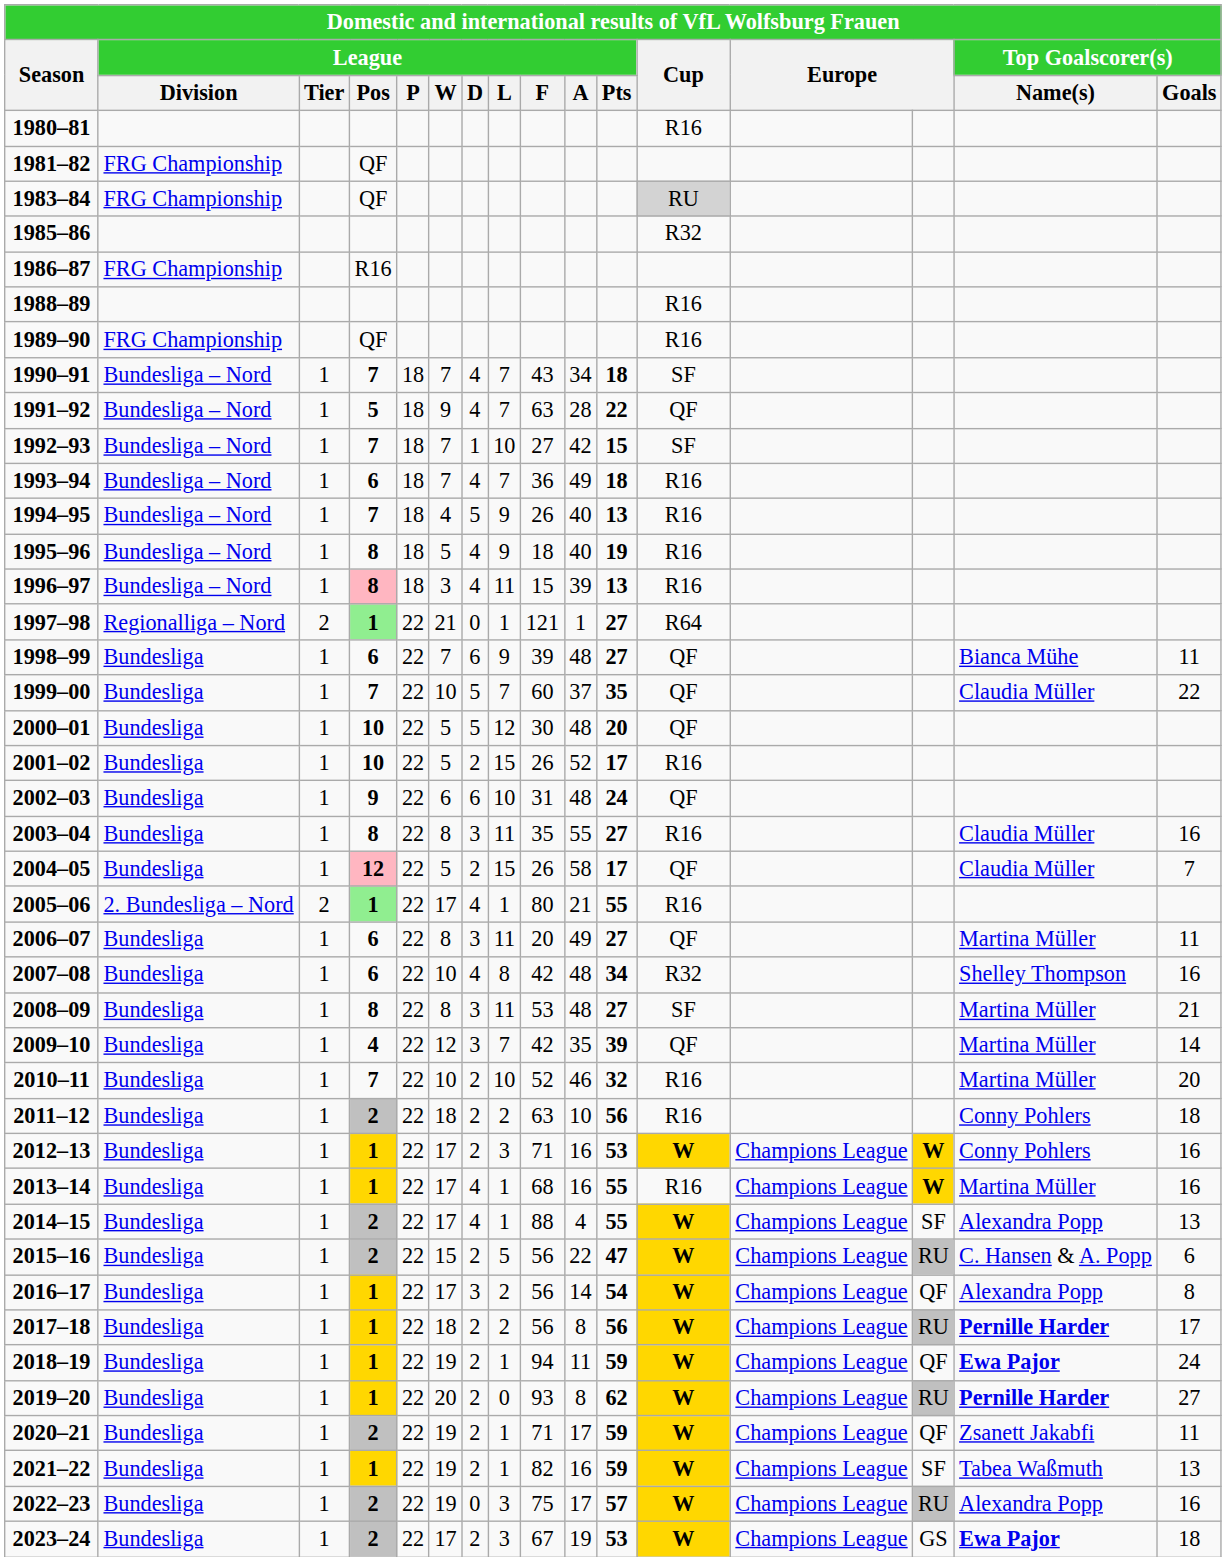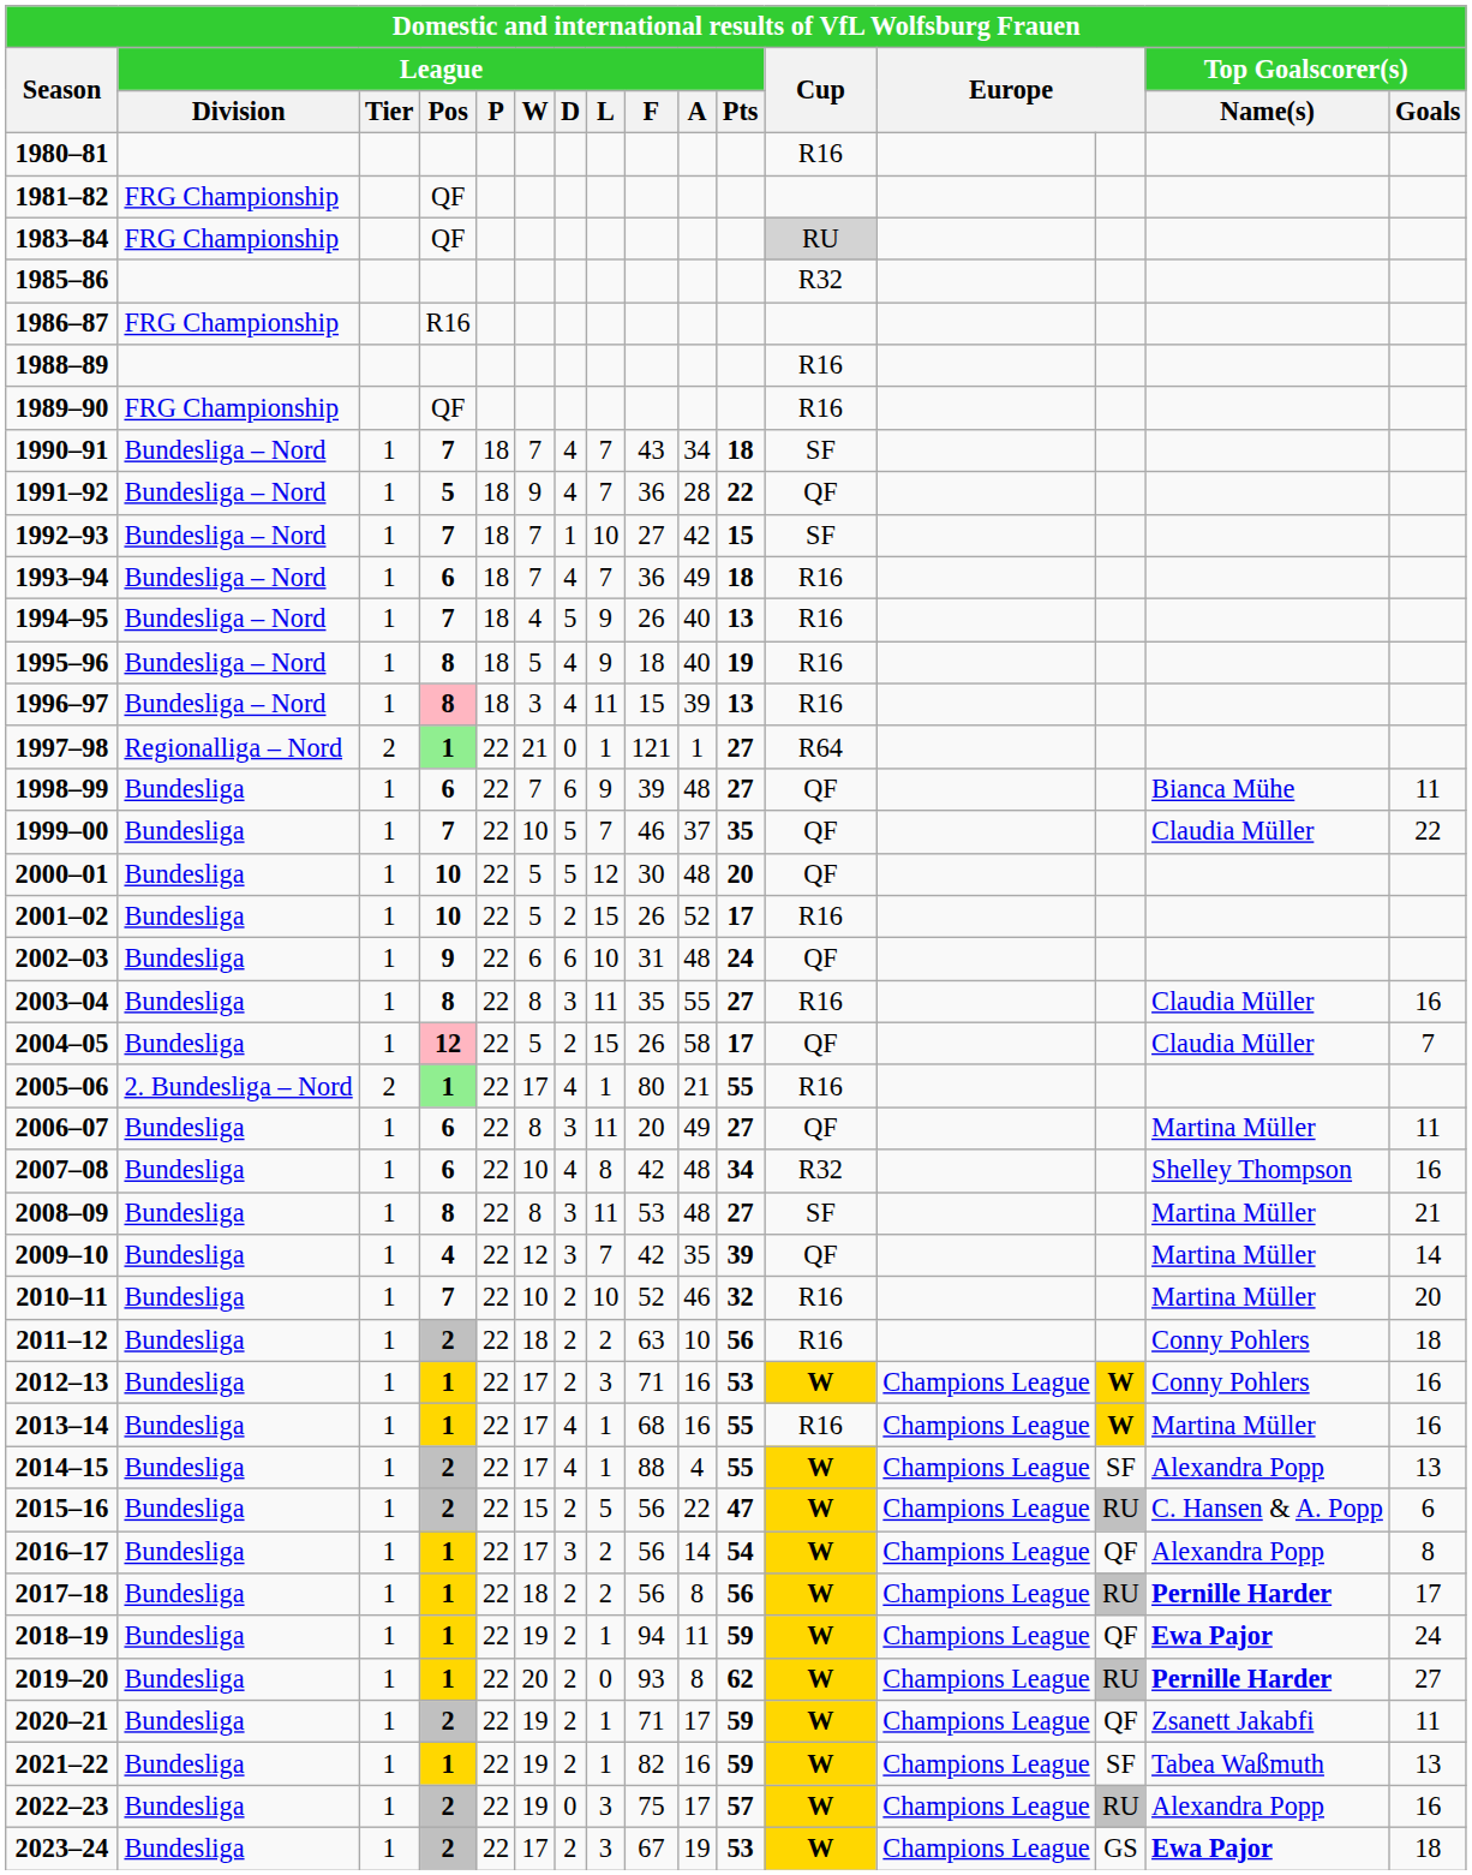 <table class="wikitable" style="text-align: center;">
 <tr>
 <th style="color:#FFFFFF; background:#32CD32;" colspan=18>Domestic and international results of VfL Wolfsburg Frauen</th>
 </tr>
 <tr>
 <th rowspan=2 width="60"align=center>Season</th>
 <th colspan=10 style="color:#FFFFFF; background:#32CD32;">League</th>
 <th rowspan=2 width="60"align=center>Cup</th>
 <th rowspan=2 colspan=2>Europe</th>
 <th colspan=2 style="color:#FFFFFF; background:#32CD32;">Top Goalscorer(s)</th>
 </tr>
 <tr>
 <th>Division</th>
 <th>Tier</th>
 <th>Pos</th>
 <th>P</th>
 <th>W</th>
 <th>D</th>
 <th>L</th>
 <th>F</th>
 <th>A</th>
 <th>Pts</th>
 <th>Name(s)</th>
 <th>Goals</th>
 </tr>
 <tr>
 <td><strong>1980–81</strong></td>
 <td align=left></td>
 <td></td>
 <td></td>
 <td></td>
 <td></td>
 <td></td>
 <td></td>
 <td></td>
 <td></td>
 <td></td>
 <td>R16</td>
 <td></td>
 <td></td>
 <td></td>
 <td></td>
 </tr>
 <tr>
 <td><strong>1981–82</strong></td>
 <td align=left><a href='#'>FRG Championship</a></td>
 <td></td>
 <td>QF</td>
 <td></td>
 <td></td>
 <td></td>
 <td></td>
 <td></td>
 <td></td>
 <td></td>
 <td></td>
 <td></td>
 <td></td>
 <td></td>
 <td></td>
 </tr>
 <tr>
 <td><strong>1983–84</strong></td>
 <td align=left><a href='#'>FRG Championship</a></td>
 <td></td>
 <td>QF</td>
 <td></td>
 <td></td>
 <td></td>
 <td></td>
 <td></td>
 <td></td>
 <td></td>
 <td bgcolor=lightgrey>RU</td>
 <td></td>
 <td></td>
 <td></td>
 <td></td>
 </tr>
 <tr>
 <td><strong>1985–86</strong></td>
 <td align=left></td>
 <td></td>
 <td></td>
 <td></td>
 <td></td>
 <td></td>
 <td></td>
 <td></td>
 <td></td>
 <td></td>
 <td>R32</td>
 <td></td>
 <td></td>
 <td></td>
 <td></td>
 </tr>
 <tr>
 <td><strong>1986–87</strong></td>
 <td align=left><a href='#'>FRG Championship</a></td>
 <td></td>
 <td>R16</td>
 <td></td>
 <td></td>
 <td></td>
 <td></td>
 <td></td>
 <td></td>
 <td></td>
 <td></td>
 <td></td>
 <td></td>
 <td></td>
 <td></td>
 </tr>
 <tr>
 <td><strong>1988–89</strong></td>
 <td align=left></td>
 <td></td>
 <td></td>
 <td></td>
 <td></td>
 <td></td>
 <td></td>
 <td></td>
 <td></td>
 <td></td>
 <td>R16</td>
 <td></td>
 <td></td>
 <td></td>
 <td></td>
 </tr>
 <tr>
 <td><strong>1989–90</strong></td>
 <td align=left><a href='#'>FRG Championship</a></td>
 <td></td>
 <td>QF</td>
 <td></td>
 <td></td>
 <td></td>
 <td></td>
 <td></td>
 <td></td>
 <td></td>
 <td>R16</td>
 <td></td>
 <td></td>
 <td></td>
 <td></td>
 </tr>
 <tr>
 <td><strong>1990–91</strong></td>
 <td align=left><a href='#'>Bundesliga – Nord</a></td>
 <td>1</td>
 <td><strong>7</strong></td>
 <td>18</td>
 <td>7</td>
 <td>4</td>
 <td>7</td>
 <td>43</td>
 <td>34</td>
 <td><strong>18</strong></td>
 <td>SF</td>
 <td></td>
 <td></td>
 <td></td>
 <td></td>
 </tr>
 <tr>
 <td><strong>1991–92</strong></td>
 <td align=left><a href='#'>Bundesliga – Nord</a></td>
 <td>1</td>
 <td><strong>5</strong></td>
 <td>18</td>
 <td>9</td>
 <td>4</td>
 <td>7</td>
-<td>63</td>
+<td>36</td>
 <td>28</td>
 <td><strong>22</strong></td>
 <td>QF</td>
 <td></td>
 <td></td>
 <td></td>
 <td></td>
 </tr>
 <tr>
 <td><strong>1992–93</strong></td>
 <td align=left><a href='#'>Bundesliga – Nord</a></td>
 <td>1</td>
 <td><strong>7</strong></td>
 <td>18</td>
 <td>7</td>
 <td>1</td>
 <td>10</td>
 <td>27</td>
 <td>42</td>
 <td><strong>15</strong></td>
 <td>SF</td>
 <td></td>
 <td></td>
 <td></td>
 <td></td>
 </tr>
 <tr>
 <td><strong>1993–94</strong></td>
 <td align=left><a href='#'>Bundesliga – Nord</a></td>
 <td>1</td>
 <td><strong>6</strong></td>
 <td>18</td>
 <td>7</td>
 <td>4</td>
 <td>7</td>
 <td>36</td>
 <td>49</td>
 <td><strong>18</strong></td>
 <td>R16</td>
 <td></td>
 <td></td>
 <td></td>
 <td></td>
 </tr>
 <tr>
 <td><strong>1994–95</strong></td>
 <td align=left><a href='#'>Bundesliga – Nord</a></td>
 <td>1</td>
 <td><strong>7</strong></td>
 <td>18</td>
 <td>4</td>
 <td>5</td>
 <td>9</td>
 <td>26</td>
 <td>40</td>
 <td><strong>13</strong></td>
 <td>R16</td>
 <td></td>
 <td></td>
 <td></td>
 <td></td>
 </tr>
 <tr>
 <td><strong>1995–96</strong></td>
 <td align=left><a href='#'>Bundesliga – Nord</a></td>
 <td>1</td>
 <td><strong>8</strong></td>
 <td>18</td>
 <td>5</td>
 <td>4</td>
 <td>9</td>
 <td>18</td>
 <td>40</td>
 <td><strong>19</strong></td>
 <td>R16</td>
 <td></td>
 <td></td>
 <td></td>
 <td></td>
 </tr>
 <tr>
 <td><strong>1996–97</strong></td>
 <td align=left><a href='#'>Bundesliga – Nord</a></td>
 <td>1</td>
 <td bgcolor=lightpink><strong>8</strong></td>
 <td>18</td>
 <td>3</td>
 <td>4</td>
 <td>11</td>
 <td>15</td>
 <td>39</td>
 <td><strong>13</strong></td>
 <td>R16</td>
 <td></td>
 <td></td>
 <td></td>
 <td></td>
 </tr>
 <tr>
 <td><strong>1997–98</strong></td>
 <td align=left><a href='#'>Regionalliga – Nord</a></td>
 <td>2</td>
 <td bgcolor=lightgreen><strong>1</strong></td>
 <td>22</td>
 <td>21</td>
 <td>0</td>
 <td>1</td>
 <td>121</td>
 <td>1</td>
 <td><strong>27</strong></td>
 <td>R64</td>
 <td></td>
 <td></td>
 <td></td>
 <td></td>
 </tr>
 <tr>
 <td><strong>1998–99</strong></td>
 <td align=left><a href='#'>Bundesliga</a></td>
 <td>1</td>
 <td><strong>6</strong></td>
 <td>22</td>
 <td>7</td>
 <td>6</td>
 <td>9</td>
 <td>39</td>
 <td>48</td>
 <td><strong>27</strong></td>
 <td>QF</td>
 <td></td>
 <td></td>
 <td align=left> <a href='#'>Bianca Mühe</a></td>
 <td>11</td>
 </tr>
 <tr>
 <td><strong>1999–00</strong></td>
 <td align=left><a href='#'>Bundesliga</a></td>
 <td>1</td>
 <td><strong>7</strong></td>
 <td>22</td>
 <td>10</td>
 <td>5</td>
 <td>7</td>
-<td>60</td>
+<td>46</td>
 <td>37</td>
 <td><strong>35</strong></td>
 <td>QF</td>
 <td></td>
 <td></td>
 <td align=left> <a href='#'>Claudia Müller</a></td>
 <td>22</td>
 </tr>
 <tr>
 <td><strong>2000–01</strong></td>
 <td align=left><a href='#'>Bundesliga</a></td>
 <td>1</td>
 <td><strong>10</strong></td>
 <td>22</td>
 <td>5</td>
 <td>5</td>
 <td>12</td>
 <td>30</td>
 <td>48</td>
 <td><strong>20</strong></td>
 <td>QF</td>
 <td></td>
 <td></td>
 <td></td>
 <td></td>
 </tr>
 <tr>
 <td><strong>2001–02</strong></td>
 <td align=left><a href='#'>Bundesliga</a></td>
 <td>1</td>
 <td><strong>10</strong></td>
 <td>22</td>
 <td>5</td>
 <td>2</td>
 <td>15</td>
 <td>26</td>
 <td>52</td>
 <td><strong>17</strong></td>
 <td>R16</td>
 <td></td>
 <td></td>
 <td></td>
 <td></td>
 </tr>
 <tr>
 <td><strong>2002–03</strong></td>
 <td align=left><a href='#'>Bundesliga</a></td>
 <td>1</td>
 <td><strong>9</strong></td>
 <td>22</td>
 <td>6</td>
 <td>6</td>
 <td>10</td>
 <td>31</td>
 <td>48</td>
 <td><strong>24</strong></td>
 <td>QF</td>
 <td></td>
 <td></td>
 <td></td>
 <td></td>
 </tr>
 <tr>
 <td><strong>2003–04</strong></td>
 <td align=left><a href='#'>Bundesliga</a></td>
 <td>1</td>
 <td><strong>8</strong></td>
 <td>22</td>
 <td>8</td>
 <td>3</td>
 <td>11</td>
 <td>35</td>
 <td>55</td>
 <td><strong>27</strong></td>
 <td>R16</td>
 <td></td>
 <td></td>
 <td align=left> <a href='#'>Claudia Müller</a></td>
 <td>16</td>
 </tr>
 <tr>
 <td><strong>2004–05</strong></td>
 <td align=left><a href='#'>Bundesliga</a></td>
 <td>1</td>
 <td bgcolor=lightpink><strong>12</strong></td>
 <td>22</td>
 <td>5</td>
 <td>2</td>
 <td>15</td>
 <td>26</td>
 <td>58</td>
 <td><strong>17</strong></td>
 <td>QF</td>
 <td></td>
 <td></td>
 <td align=left> <a href='#'>Claudia Müller</a></td>
 <td>7</td>
 </tr>
 <tr>
 <td><strong>2005–06</strong></td>
 <td align=left><a href='#'>2. Bundesliga – Nord</a></td>
 <td>2</td>
 <td bgcolor=lightgreen><strong>1</strong></td>
 <td>22</td>
 <td>17</td>
 <td>4</td>
 <td>1</td>
 <td>80</td>
 <td>21</td>
 <td><strong>55</strong></td>
 <td>R16</td>
 <td></td>
 <td></td>
 <td></td>
 <td></td>
 </tr>
 <tr>
 <td><strong>2006–07</strong></td>
 <td align=left><a href='#'>Bundesliga</a></td>
 <td>1</td>
 <td><strong>6</strong></td>
 <td>22</td>
 <td>8</td>
 <td>3</td>
 <td>11</td>
 <td>20</td>
 <td>49</td>
 <td><strong>27</strong></td>
 <td>QF</td>
 <td></td>
 <td></td>
 <td align=left> <a href='#'>Martina Müller</a></td>
 <td>11</td>
 </tr>
 <tr>
 <td><strong>2007–08</strong></td>
 <td align=left><a href='#'>Bundesliga</a></td>
 <td>1</td>
 <td><strong>6</strong></td>
 <td>22</td>
 <td>10</td>
 <td>4</td>
 <td>8</td>
 <td>42</td>
 <td>48</td>
 <td><strong>34</strong></td>
 <td>R32</td>
 <td></td>
 <td></td>
 <td align=left> <a href='#'>Shelley Thompson</a></td>
 <td>16</td>
 </tr>
 <tr>
 <td><strong>2008–09</strong></td>
 <td align=left><a href='#'>Bundesliga</a></td>
 <td>1</td>
 <td><strong>8</strong></td>
 <td>22</td>
 <td>8</td>
 <td>3</td>
 <td>11</td>
 <td>53</td>
 <td>48</td>
 <td><strong>27</strong></td>
 <td>SF</td>
 <td></td>
 <td></td>
 <td align=left> <a href='#'>Martina Müller</a></td>
 <td>21</td>
 </tr>
 <tr>
 <td><strong>2009–10</strong></td>
 <td align=left><a href='#'>Bundesliga</a></td>
 <td>1</td>
 <td><strong>4</strong></td>
 <td>22</td>
 <td>12</td>
 <td>3</td>
 <td>7</td>
 <td>42</td>
 <td>35</td>
 <td><strong>39</strong></td>
 <td>QF</td>
 <td></td>
 <td></td>
 <td align=left> <a href='#'>Martina Müller</a></td>
 <td>14</td>
 </tr>
 <tr>
 <td><strong>2010–11</strong></td>
 <td align=left><a href='#'>Bundesliga</a></td>
 <td>1</td>
 <td><strong>7</strong></td>
 <td>22</td>
 <td>10</td>
 <td>2</td>
 <td>10</td>
 <td>52</td>
 <td>46</td>
 <td><strong>32</strong></td>
 <td>R16</td>
 <td></td>
 <td></td>
 <td align=left> <a href='#'>Martina Müller</a></td>
 <td>20</td>
 </tr>
 <tr>
 <td><strong>2011–12</strong></td>
 <td align=left><a href='#'>Bundesliga</a></td>
 <td>1</td>
 <td bgcolor=silver><strong>2</strong></td>
 <td>22</td>
 <td>18</td>
 <td>2</td>
 <td>2</td>
 <td>63</td>
 <td>10</td>
 <td><strong>56</strong></td>
 <td>R16</td>
 <td></td>
 <td></td>
 <td align=left> <a href='#'>Conny Pohlers</a></td>
 <td>18</td>
 </tr>
 <tr>
 <td><strong>2012–13</strong></td>
 <td align=left><a href='#'>Bundesliga</a></td>
 <td>1</td>
 <td bgcolor=gold><strong>1</strong></td>
 <td>22</td>
 <td>17</td>
 <td>2</td>
 <td>3</td>
 <td>71</td>
 <td>16</td>
 <td><strong>53</strong></td>
 <td bgcolor=gold><strong>W</strong></td>
 <td><a href='#'>Champions League</a></td>
 <td bgcolor=gold><strong>W</strong></td>
 <td align=left> <a href='#'>Conny Pohlers</a></td>
 <td>16</td>
 </tr>
 <tr>
 <td><strong>2013–14</strong></td>
 <td align=left><a href='#'>Bundesliga</a></td>
 <td>1</td>
 <td bgcolor=gold><strong>1</strong></td>
 <td>22</td>
 <td>17</td>
 <td>4</td>
 <td>1</td>
 <td>68</td>
 <td>16</td>
 <td><strong>55</strong></td>
 <td>R16</td>
 <td><a href='#'>Champions League</a></td>
 <td bgcolor=gold><strong>W</strong></td>
 <td align=left> <a href='#'>Martina Müller</a></td>
 <td>16</td>
 </tr>
 <tr>
 <td><strong>2014–15</strong></td>
 <td align=left><a href='#'>Bundesliga</a></td>
 <td>1</td>
 <td bgcolor=silver><strong>2</strong></td>
 <td>22</td>
 <td>17</td>
 <td>4</td>
 <td>1</td>
 <td>88</td>
 <td>4</td>
 <td><strong>55</strong></td>
 <td bgcolor=gold><strong>W</strong></td>
 <td><a href='#'>Champions League</a></td>
 <td>SF</td>
 <td align=left> <a href='#'>Alexandra Popp</a></td>
 <td>13</td>
 </tr>
 <tr>
 <td><strong>2015–16</strong></td>
 <td align=left><a href='#'>Bundesliga</a></td>
 <td>1</td>
 <td bgcolor=silver><strong>2</strong></td>
 <td>22</td>
 <td>15</td>
 <td>2</td>
 <td>5</td>
 <td>56</td>
 <td>22</td>
 <td><strong>47</strong></td>
 <td bgcolor=gold><strong>W</strong></td>
 <td><a href='#'>Champions League</a></td>
 <td bgcolor=silver>RU</td>
 <td align=left> <a href='#'>C. Hansen</a> &  <a href='#'>A. Popp</a></td>
 <td>6</td>
 </tr>
 <tr>
 <td><strong>2016–17</strong></td>
 <td align=left><a href='#'>Bundesliga</a></td>
 <td>1</td>
 <td bgcolor=gold><strong>1</strong></td>
 <td>22</td>
 <td>17</td>
 <td>3</td>
 <td>2</td>
 <td>56</td>
 <td>14</td>
 <td><strong>54</strong></td>
 <td bgcolor=gold><strong>W</strong></td>
 <td><a href='#'>Champions League</a></td>
 <td>QF</td>
 <td align=left> <a href='#'>Alexandra Popp</a></td>
 <td>8</td>
 </tr>
 <tr>
 <td><strong>2017–18</strong></td>
 <td align=left><a href='#'>Bundesliga</a></td>
 <td>1</td>
 <td bgcolor=gold><strong>1</strong></td>
 <td>22</td>
 <td>18</td>
 <td>2</td>
 <td>2</td>
 <td>56</td>
 <td>8</td>
 <td><strong>56</strong></td>
 <td bgcolor=gold><strong>W</strong></td>
 <td><a href='#'>Champions League</a></td>
 <td bgcolor=silver>RU</td>
 <td align=left> <strong><a href='#'>Pernille Harder</a></strong></td>
 <td>17</td>
 </tr>
 <tr>
 <td><strong>2018–19</strong></td>
 <td align=left><a href='#'>Bundesliga</a></td>
 <td>1</td>
 <td bgcolor=gold><strong>1</strong></td>
 <td>22</td>
 <td>19</td>
 <td>2</td>
 <td>1</td>
 <td>94</td>
 <td>11</td>
 <td><strong>59</strong></td>
 <td bgcolor=gold><strong>W</strong></td>
 <td><a href='#'>Champions League</a></td>
 <td>QF</td>
 <td align=left> <strong><a href='#'>Ewa Pajor</a></strong></td>
 <td>24</td>
 </tr>
 <tr>
 <td><strong>2019–20</strong></td>
 <td align=left><a href='#'>Bundesliga</a></td>
 <td>1</td>
 <td bgcolor=gold><strong>1</strong></td>
 <td>22</td>
 <td>20</td>
 <td>2</td>
 <td>0</td>
 <td>93</td>
 <td>8</td>
 <td><strong>62</strong></td>
 <td bgcolor=gold><strong>W</strong></td>
 <td><a href='#'>Champions League</a></td>
 <td bgcolor=silver>RU</td>
 <td align=left> <strong><a href='#'>Pernille Harder</a></strong></td>
 <td>27</td>
 </tr>
 <tr>
 <td><strong>2020–21</strong></td>
 <td align=left><a href='#'>Bundesliga</a></td>
 <td>1</td>
 <td bgcolor=silver><strong>2</strong></td>
 <td>22</td>
 <td>19</td>
 <td>2</td>
 <td>1</td>
 <td>71</td>
 <td>17</td>
 <td><strong>59</strong></td>
 <td bgcolor=gold><strong>W</strong></td>
 <td><a href='#'>Champions League</a></td>
 <td>QF</td>
 <td align=left> <a href='#'>Zsanett Jakabfi</a></td>
 <td>11</td>
 </tr>
 <tr>
 <td><strong>2021–22</strong></td>
 <td align=left><a href='#'>Bundesliga</a></td>
 <td>1</td>
 <td bgcolor=gold><strong>1</strong></td>
 <td>22</td>
 <td>19</td>
 <td>2</td>
 <td>1</td>
 <td>82</td>
 <td>16</td>
 <td><strong>59</strong></td>
 <td bgcolor=gold><strong>W</strong></td>
 <td><a href='#'>Champions League</a></td>
 <td>SF</td>
 <td align=left> <a href='#'>Tabea Waßmuth</a></td>
 <td>13</td>
 </tr>
 <tr>
 <td><strong>2022–23 </strong></td>
 <td align=left><a href='#'>Bundesliga</a></td>
 <td>1</td>
 <td bgcolor=silver><strong>2</strong></td>
 <td>22</td>
 <td>19</td>
 <td>0</td>
 <td>3</td>
 <td>75</td>
 <td>17</td>
 <td><strong>57</strong></td>
 <td bgcolor=gold><strong>W</strong></td>
 <td><a href='#'>Champions League</a></td>
 <td bgcolor=silver>RU</td>
 <td align=left> <a href='#'>Alexandra Popp</a></td>
 <td>16</td>
 </tr>
 <tr>
 <td><strong>2023–24</strong></td>
 <td align=left><a href='#'>Bundesliga</a></td>
 <td>1</td>
 <td bgcolor=silver><strong>2</strong></td>
 <td>22</td>
 <td>17</td>
 <td>2</td>
 <td>3</td>
 <td>67</td>
 <td>19</td>
 <td><strong>53</strong></td>
 <td bgcolor=gold><strong>W</strong></td>
 <td><a href='#'>Champions League</a></td>
 <td>GS</td>
 <td align=left> <strong><a href='#'>Ewa Pajor</a></strong></td>
 <td>18</td>
 </tr>
 </table>
